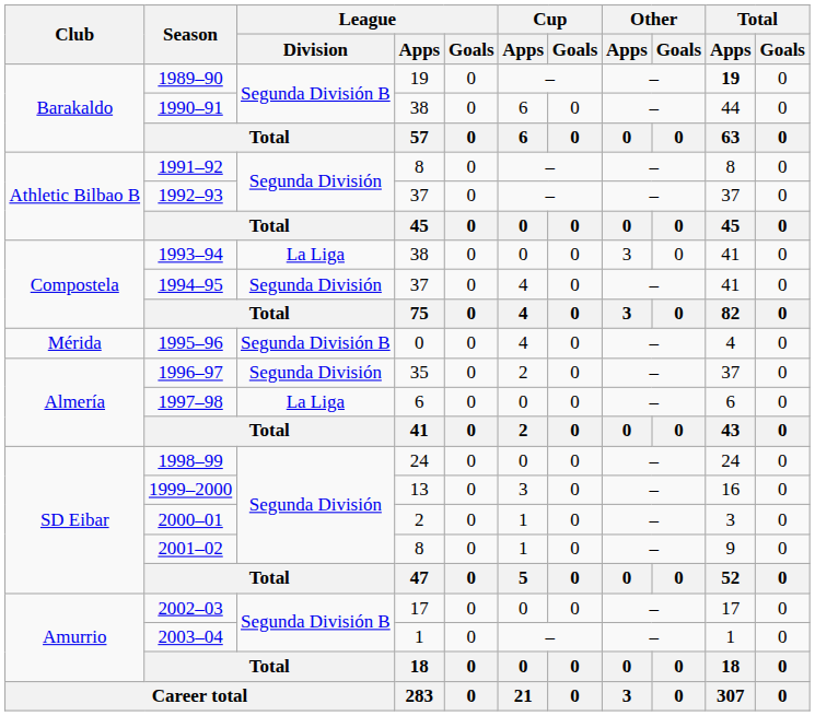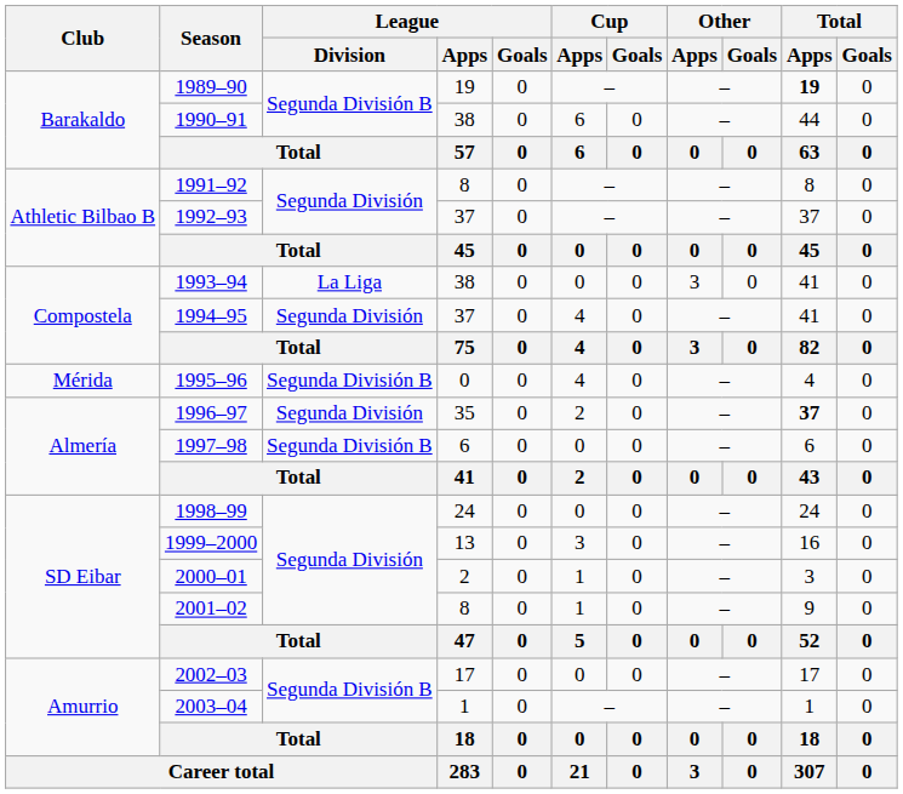 <table class="wikitable" style="text-align: center;">
 <tr>
 <th rowspan="2">Club</th>
 <th rowspan="2">Season</th>
 <th colspan="3">League</th>
 <th colspan="2">Cup</th>
 <th colspan="2">Other</th>
 <th colspan="2">Total</th>
 </tr>
 <tr>
 <th>Division</th>
 <th>Apps</th>
 <th>Goals</th>
 <th>Apps</th>
 <th>Goals</th>
 <th>Apps</th>
 <th>Goals</th>
 <th>Apps</th>
 <th>Goals</th>
 </tr>
 <tr>
 <td rowspan="3" valign="center"><a href='#'>Barakaldo</a></td>
 <td><a href='#'>1989–90</a></td>
 <td rowspan="2"><a href='#'>Segunda División B</a></td>
 <td>19</td>
 <td>0</td>
 <td colspan="2">–</td>
 <td colspan="2">–</td>
 <td><strong>19</strong></td>
 <td>0</td>
 </tr>
 <tr>
 <td><a href='#'>1990–91</a></td>
 <td>38</td>
 <td>0</td>
 <td>6</td>
 <td>0</td>
 <td colspan="2">–</td>
 <td>44</td>
 <td>0</td>
 </tr>
 <tr>
 <th colspan="2">Total</th>
 <th>57</th>
 <th>0</th>
 <th>6</th>
 <th>0</th>
 <th>0</th>
 <th>0</th>
 <th>63</th>
 <th>0</th>
 </tr>
 <tr>
 <td rowspan="3" valign="center"><a href='#'>Athletic Bilbao B</a></td>
 <td><a href='#'>1991–92</a></td>
 <td rowspan="2"><a href='#'>Segunda División</a></td>
 <td>8</td>
 <td>0</td>
 <td colspan="2">–</td>
 <td colspan="2">–</td>
 <td>8</td>
 <td>0</td>
 </tr>
 <tr>
 <td><a href='#'>1992–93</a></td>
 <td>37</td>
 <td>0</td>
 <td colspan="2">–</td>
 <td colspan="2">–</td>
 <td>37</td>
 <td>0</td>
 </tr>
 <tr>
 <th colspan="2">Total</th>
 <th>45</th>
 <th>0</th>
 <th>0</th>
 <th>0</th>
 <th>0</th>
 <th>0</th>
 <th>45</th>
 <th>0</th>
 </tr>
 <tr>
 <td rowspan="3" valign="center"><a href='#'>Compostela</a></td>
 <td><a href='#'>1993–94</a></td>
 <td><a href='#'>La Liga</a></td>
 <td>38</td>
 <td>0</td>
 <td>0</td>
 <td>0</td>
 <td>3</td>
 <td>0</td>
 <td>41</td>
 <td>0</td>
 </tr>
 <tr>
 <td><a href='#'>1994–95</a></td>
 <td><a href='#'>Segunda División</a></td>
 <td>37</td>
 <td>0</td>
 <td>4</td>
 <td>0</td>
 <td colspan="2">–</td>
 <td>41</td>
 <td>0</td>
 </tr>
 <tr>
 <th colspan="2">Total</th>
 <th>75</th>
 <th>0</th>
 <th>4</th>
 <th>0</th>
 <th>3</th>
 <th>0</th>
 <th>82</th>
 <th>0</th>
 </tr>
 <tr>
 <td valign="center"><a href='#'>Mérida</a></td>
 <td><a href='#'>1995–96</a></td>
 <td><a href='#'>Segunda División B</a></td>
 <td>0</td>
 <td>0</td>
 <td>4</td>
 <td>0</td>
 <td colspan="2">–</td>
 <td>4</td>
 <td>0</td>
 </tr>
 <tr>
 <td rowspan="3" valign="center"><a href='#'>Almería</a></td>
 <td><a href='#'>1996–97</a></td>
 <td><a href='#'>Segunda División</a></td>
 <td>35</td>
 <td>0</td>
 <td>2</td>
 <td>0</td>
 <td colspan="2">–</td>
-<td>37</td>
+<td><strong>37</strong></td>
 <td>0</td>
 </tr>
 <tr>
 <td><a href='#'>1997–98</a></td>
-<td><a href='#'>La Liga</a></td>
+<td><a href='#'>Segunda División B</a></td>
 <td>6</td>
 <td>0</td>
 <td>0</td>
 <td>0</td>
 <td colspan="2">–</td>
 <td>6</td>
 <td>0</td>
 </tr>
 <tr>
 <th colspan="2">Total</th>
 <th>41</th>
 <th>0</th>
 <th>2</th>
 <th>0</th>
 <th>0</th>
 <th>0</th>
 <th>43</th>
 <th>0</th>
 </tr>
 <tr>
 <td rowspan="5" valign="center"><a href='#'>SD Eibar</a></td>
 <td><a href='#'>1998–99</a></td>
 <td rowspan="4"><a href='#'>Segunda División</a></td>
 <td>24</td>
 <td>0</td>
 <td>0</td>
 <td>0</td>
 <td colspan="2">–</td>
 <td>24</td>
 <td>0</td>
 </tr>
 <tr>
 <td><a href='#'>1999–2000</a></td>
 <td>13</td>
 <td>0</td>
 <td>3</td>
 <td>0</td>
 <td colspan="2">–</td>
 <td>16</td>
 <td>0</td>
 </tr>
 <tr>
 <td><a href='#'>2000–01</a></td>
 <td>2</td>
 <td>0</td>
 <td>1</td>
 <td>0</td>
 <td colspan="2">–</td>
 <td>3</td>
 <td>0</td>
 </tr>
 <tr>
 <td><a href='#'>2001–02</a></td>
 <td>8</td>
 <td>0</td>
 <td>1</td>
 <td>0</td>
 <td colspan="2">–</td>
 <td>9</td>
 <td>0</td>
 </tr>
 <tr>
 <th colspan="2">Total</th>
 <th>47</th>
 <th>0</th>
 <th>5</th>
 <th>0</th>
 <th>0</th>
 <th>0</th>
 <th>52</th>
 <th>0</th>
 </tr>
 <tr>
 <td rowspan="3" valign="center"><a href='#'>Amurrio</a></td>
 <td><a href='#'>2002–03</a></td>
 <td rowspan="2"><a href='#'>Segunda División B</a></td>
 <td>17</td>
 <td>0</td>
 <td>0</td>
 <td>0</td>
 <td colspan="2">–</td>
 <td>17</td>
 <td>0</td>
 </tr>
 <tr>
 <td><a href='#'>2003–04</a></td>
 <td>1</td>
 <td>0</td>
 <td colspan="2">–</td>
 <td colspan="2">–</td>
 <td>1</td>
 <td>0</td>
 </tr>
 <tr>
 <th colspan="2">Total</th>
 <th>18</th>
 <th>0</th>
 <th>0</th>
 <th>0</th>
 <th>0</th>
 <th>0</th>
 <th>18</th>
 <th>0</th>
 </tr>
 <tr>
 <th colspan="3">Career total</th>
 <th>283</th>
 <th>0</th>
 <th>21</th>
 <th>0</th>
 <th>3</th>
 <th>0</th>
 <th>307</th>
 <th>0</th>
 </tr>
 </table>
